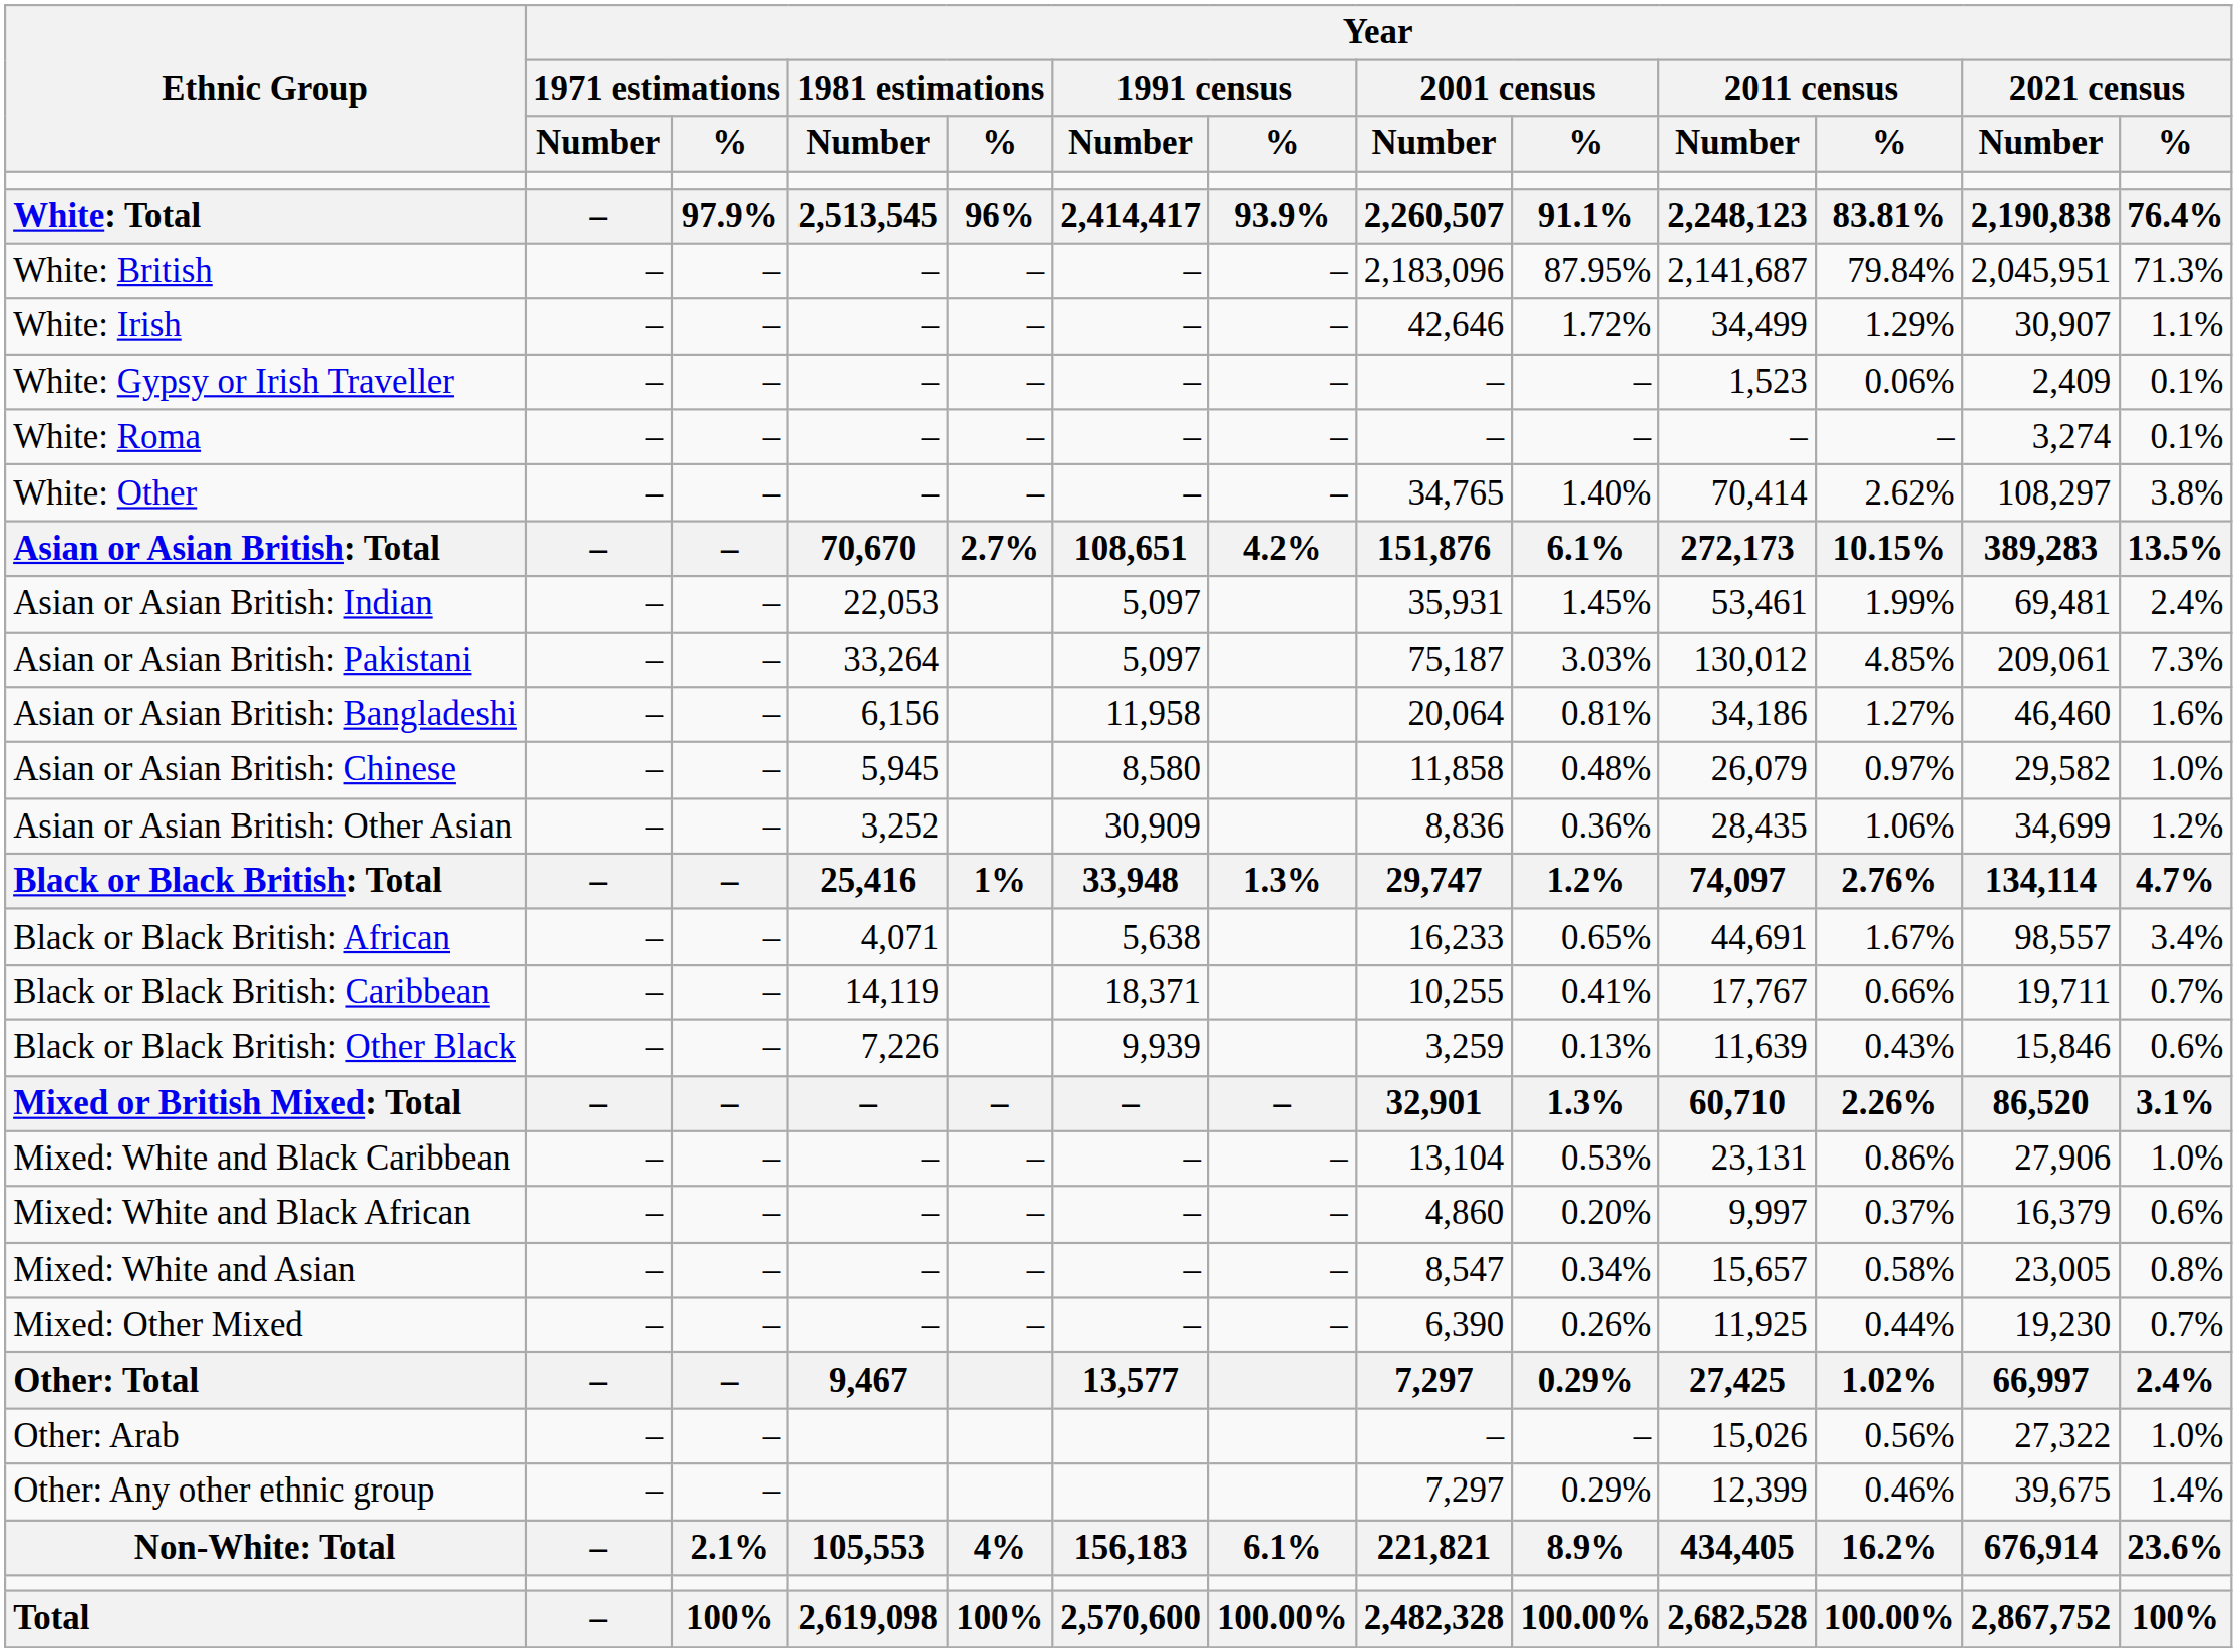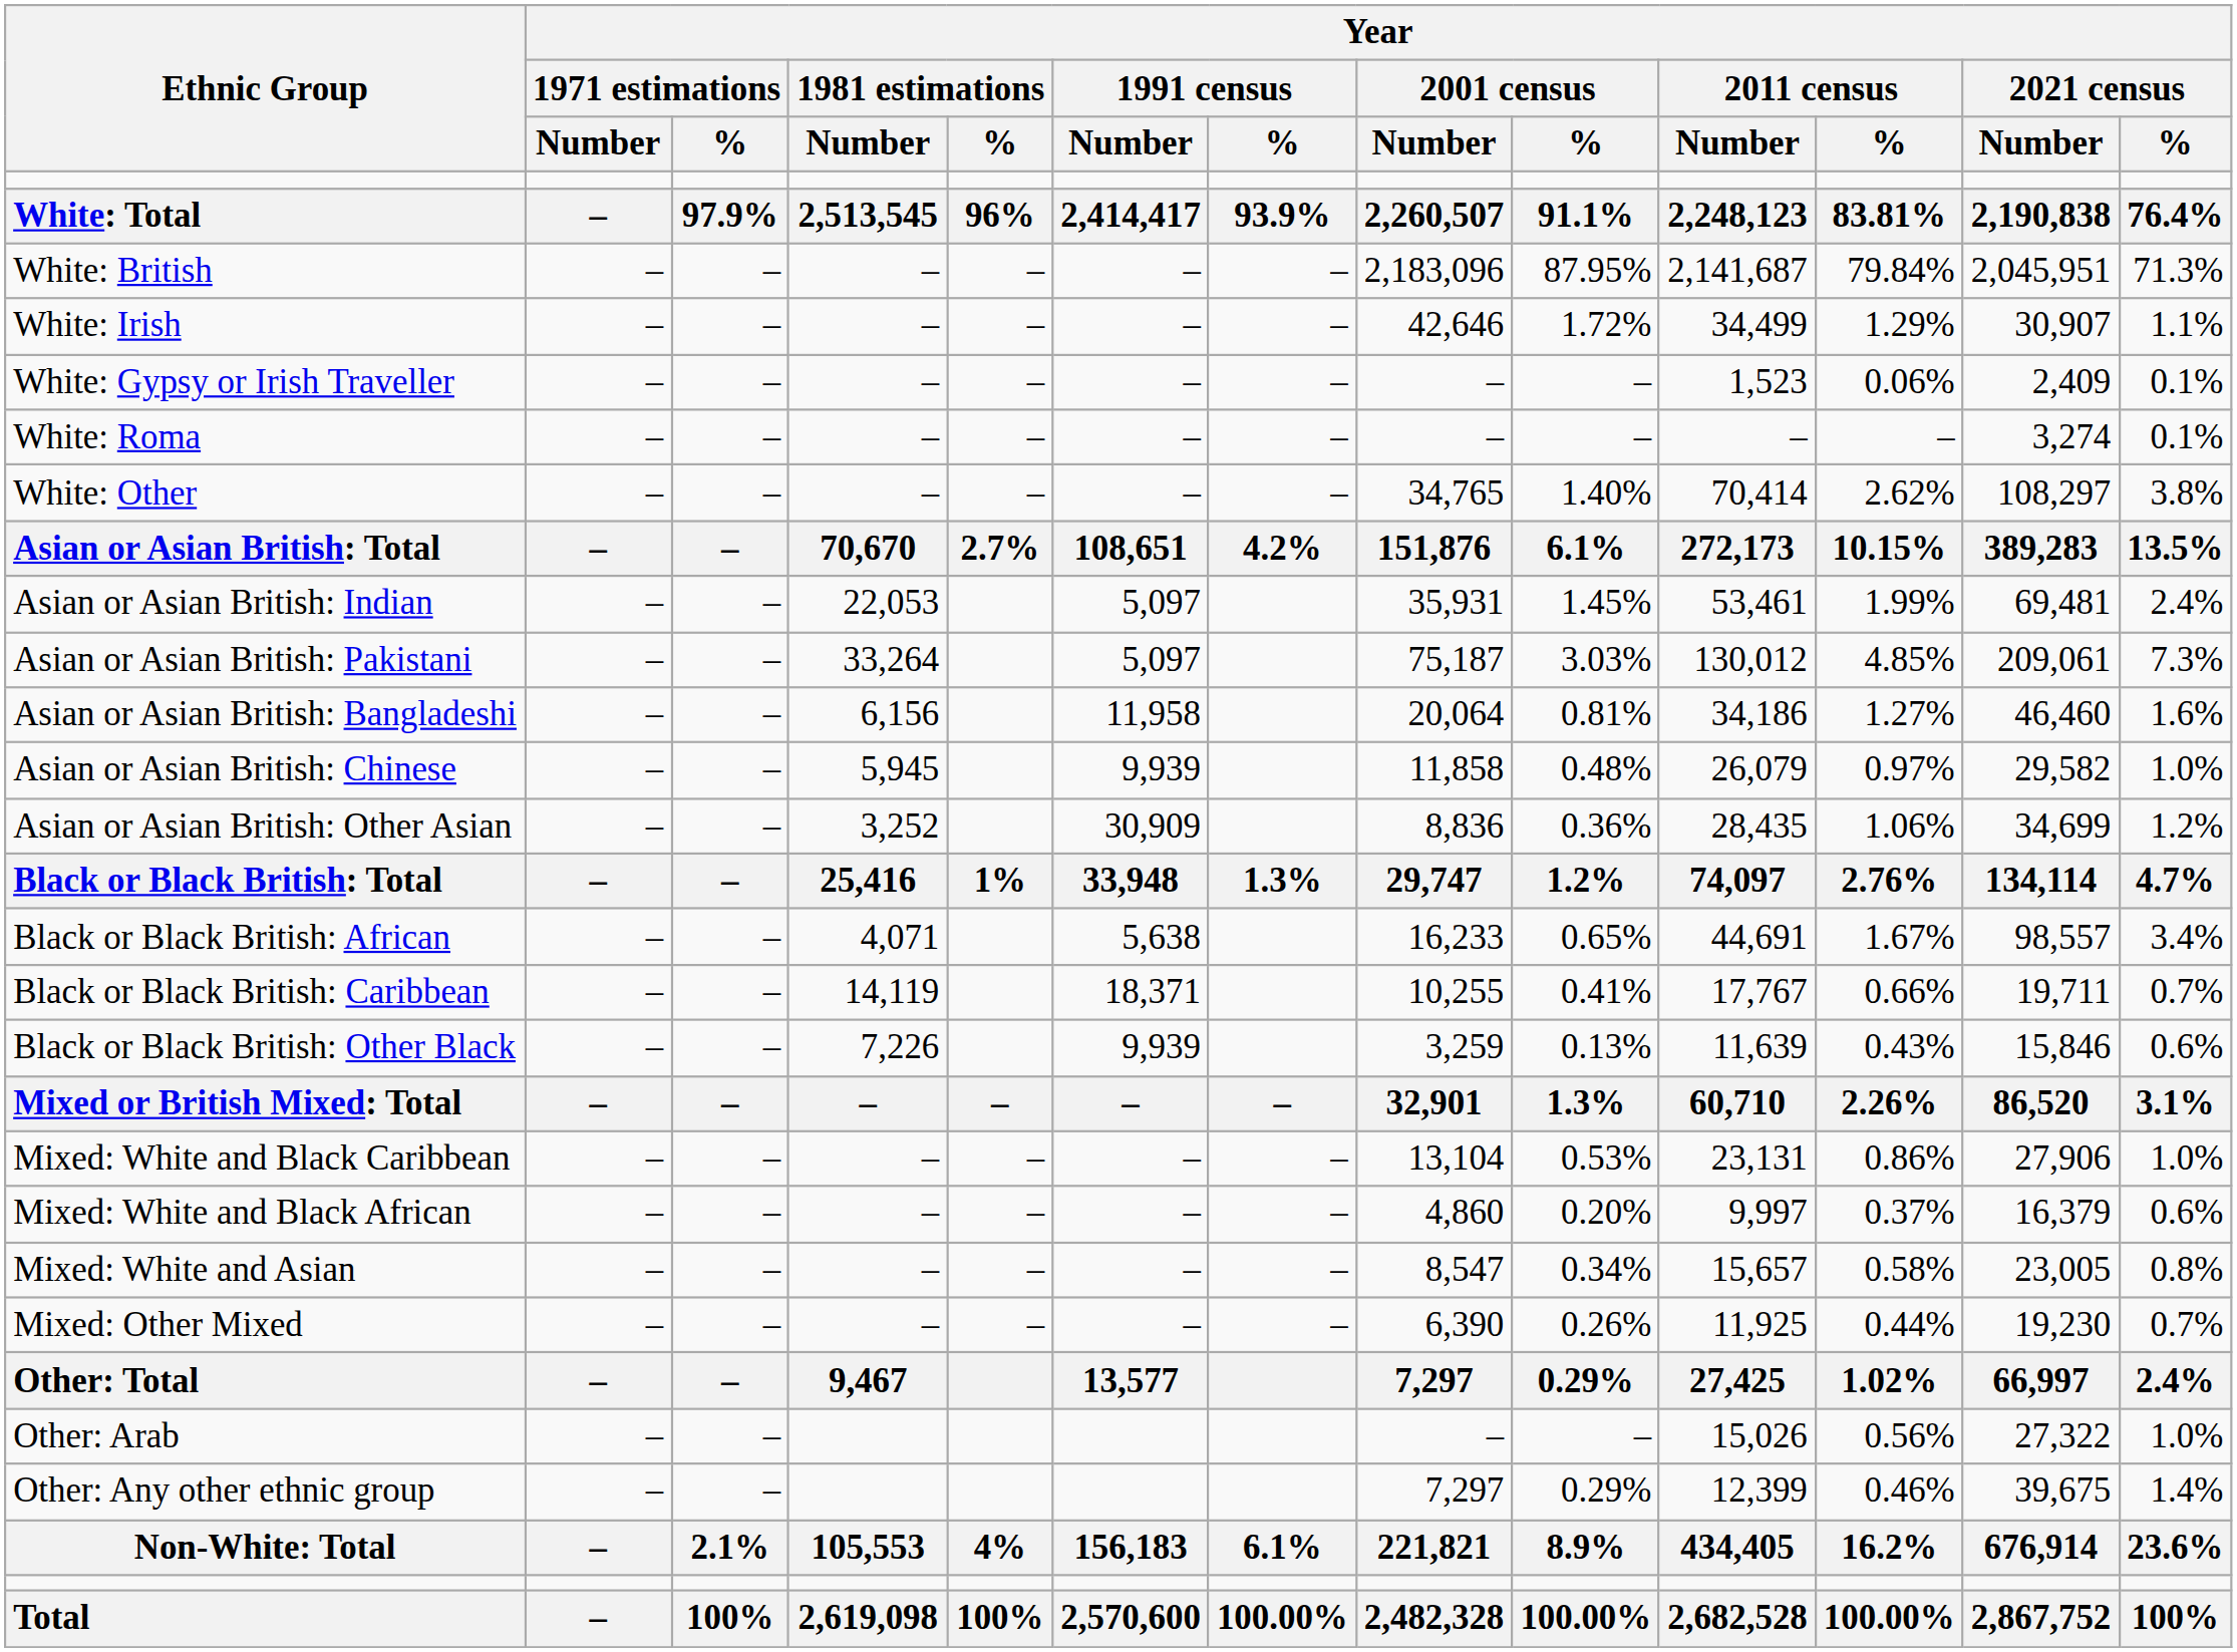 <table class="wikitable sortable" style="text-align:right">
 <tr>
 <th rowspan="3">Ethnic Group</th>
 <th colspan="12">Year</th>
 </tr>
 <tr>
 <th colspan="2">1971 estimations</th>
 <th colspan="2">1981 estimations</th>
 <th colspan="2">1991 census</th>
 <th colspan="2">2001 census</th>
 <th colspan="2">2011 census</th>
 <th colspan="2">2021 census</th>
 </tr>
 <tr>
 <th>Number</th>
 <th>%</th>
 <th>Number</th>
 <th>%</th>
 <th>Number</th>
 <th>%</th>
 <th>Number</th>
 <th>%</th>
 <th>Number</th>
 <th>%</th>
 <th>Number</th>
 <th>%</th>
 </tr>
 <tr>
 <td></td>
 <td></td>
 <td></td>
 <td></td>
 <td></td>
 <td></td>
 <td></td>
 <td></td>
 <td></td>
 <td></td>
 <td></td>
 <td></td>
 <td></td>
 </tr>
 <tr>
 <th style="text-align:left"><a href='#'>White</a>: Total</th>
 <th>–</th>
 <th>97.9%</th>
 <th>2,513,545</th>
 <th>96%</th>
 <th>2,414,417</th>
 <th>93.9%</th>
 <th>2,260,507</th>
 <th>91.1%</th>
 <th>2,248,123</th>
 <th>83.81%</th>
 <th>2,190,838</th>
 <th>76.4%</th>
 </tr>
 <tr>
 <td style="text-align:left">White: <a href='#'>British</a></td>
 <td>–</td>
 <td>–</td>
 <td>–</td>
 <td>–</td>
 <td>–</td>
 <td>–</td>
 <td>2,183,096</td>
 <td>87.95%</td>
 <td>2,141,687</td>
 <td>79.84%</td>
 <td>2,045,951</td>
 <td>71.3%</td>
 </tr>
 <tr>
 <td style="text-align:left">White: <a href='#'>Irish</a></td>
 <td>–</td>
 <td>–</td>
 <td>–</td>
 <td>–</td>
 <td>–</td>
 <td>–</td>
 <td>42,646</td>
 <td>1.72%</td>
 <td>34,499</td>
 <td>1.29%</td>
 <td>30,907</td>
 <td>1.1%</td>
 </tr>
 <tr>
 <td style="text-align:left">White: <a href='#'>Gypsy or Irish Traveller</a></td>
 <td>–</td>
 <td>–</td>
 <td>–</td>
 <td>–</td>
 <td>–</td>
 <td>–</td>
 <td>–</td>
 <td>–</td>
 <td>1,523</td>
 <td>0.06%</td>
 <td>2,409</td>
 <td>0.1%</td>
 </tr>
 <tr>
 <td style="text-align:left">White: <a href='#'>Roma</a></td>
 <td>–</td>
 <td>–</td>
 <td>–</td>
 <td>–</td>
 <td>–</td>
 <td>–</td>
 <td>–</td>
 <td>–</td>
 <td>–</td>
 <td>–</td>
 <td>3,274</td>
 <td>0.1%</td>
 </tr>
 <tr>
 <td style="text-align:left">White: <a href='#'>Other</a></td>
 <td>–</td>
 <td>–</td>
 <td>–</td>
 <td>–</td>
 <td>–</td>
 <td>–</td>
 <td>34,765</td>
 <td>1.40%</td>
 <td>70,414</td>
 <td>2.62%</td>
 <td>108,297</td>
 <td>3.8%</td>
 </tr>
 <tr>
 <th style="text-align:left"><a href='#'>Asian or Asian British</a>: Total</th>
 <th>–</th>
 <th>–</th>
 <th>70,670</th>
 <th>2.7%</th>
 <th>108,651</th>
 <th>4.2%</th>
 <th>151,876</th>
 <th>6.1%</th>
 <th>272,173</th>
 <th>10.15%</th>
 <th>389,283</th>
 <th>13.5%</th>
 </tr>
 <tr>
 <td style="text-align:left">Asian or Asian British: <a href='#'>Indian</a></td>
 <td>–</td>
 <td>–</td>
 <td>22,053</td>
 <td></td>
 <td>5,097</td>
 <td></td>
 <td>35,931</td>
 <td>1.45%</td>
 <td>53,461</td>
 <td>1.99%</td>
 <td>69,481</td>
 <td>2.4%</td>
 </tr>
 <tr>
 <td style="text-align:left">Asian or Asian British: <a href='#'>Pakistani</a></td>
 <td>–</td>
 <td>–</td>
 <td>33,264</td>
 <td></td>
 <td>5,097</td>
 <td></td>
 <td>75,187</td>
 <td>3.03%</td>
 <td>130,012</td>
 <td>4.85%</td>
 <td>209,061</td>
 <td>7.3%</td>
 </tr>
 <tr>
 <td style="text-align:left">Asian or Asian British: <a href='#'>Bangladeshi</a></td>
 <td>–</td>
 <td>–</td>
 <td>6,156</td>
 <td></td>
 <td>11,958</td>
 <td></td>
 <td>20,064</td>
 <td>0.81%</td>
 <td>34,186</td>
 <td>1.27%</td>
 <td>46,460</td>
 <td>1.6%</td>
 </tr>
 <tr>
 <td style="text-align:left">Asian or Asian British: <a href='#'>Chinese</a></td>
 <td>–</td>
 <td>–</td>
 <td>5,945</td>
 <td></td>
-<td>8,580</td>
+<td>9,939</td>
 <td></td>
 <td>11,858</td>
 <td>0.48%</td>
 <td>26,079</td>
 <td>0.97%</td>
 <td>29,582</td>
 <td>1.0%</td>
 </tr>
 <tr>
 <td style="text-align:left">Asian or Asian British: Other Asian</td>
 <td>–</td>
 <td>–</td>
 <td>3,252</td>
 <td></td>
 <td>30,909</td>
 <td></td>
 <td>8,836</td>
 <td>0.36%</td>
 <td>28,435</td>
 <td>1.06%</td>
 <td>34,699</td>
 <td>1.2%</td>
 </tr>
 <tr>
 <th style="text-align:left"><a href='#'>Black or Black British</a>: Total</th>
 <th>–</th>
 <th>–</th>
 <th>25,416</th>
 <th>1%</th>
 <th>33,948</th>
 <th>1.3%</th>
 <th>29,747</th>
 <th>1.2%</th>
 <th>74,097</th>
 <th>2.76%</th>
 <th>134,114</th>
 <th>4.7%</th>
 </tr>
 <tr>
 <td style="text-align:left">Black or Black British: <a href='#'>African</a></td>
 <td>–</td>
 <td>–</td>
 <td>4,071</td>
 <td></td>
 <td>5,638</td>
 <td></td>
 <td>16,233</td>
 <td>0.65%</td>
 <td>44,691</td>
 <td>1.67%</td>
 <td>98,557</td>
 <td>3.4%</td>
 </tr>
 <tr>
 <td style="text-align:left">Black or Black British: <a href='#'>Caribbean</a></td>
 <td>–</td>
 <td>–</td>
 <td>14,119</td>
 <td></td>
 <td>18,371</td>
 <td></td>
 <td>10,255</td>
 <td>0.41%</td>
 <td>17,767</td>
 <td>0.66%</td>
 <td>19,711</td>
 <td>0.7%</td>
 </tr>
 <tr>
 <td style="text-align:left">Black or Black British: <a href='#'>Other Black</a></td>
 <td>–</td>
 <td>–</td>
 <td>7,226</td>
 <td></td>
 <td>9,939</td>
 <td></td>
 <td>3,259</td>
 <td>0.13%</td>
 <td>11,639</td>
 <td>0.43%</td>
 <td>15,846</td>
 <td>0.6%</td>
 </tr>
 <tr>
 <th style="text-align:left"><a href='#'>Mixed or British Mixed</a>: Total</th>
 <th>–</th>
 <th>–</th>
 <th>–</th>
 <th>–</th>
 <th>–</th>
 <th>–</th>
 <th>32,901</th>
 <th>1.3%</th>
 <th>60,710</th>
 <th>2.26%</th>
 <th>86,520</th>
 <th>3.1%</th>
 </tr>
 <tr>
 <td style="text-align:left">Mixed: White and Black Caribbean</td>
 <td>–</td>
 <td>–</td>
 <td>–</td>
 <td>–</td>
 <td>–</td>
 <td>–</td>
 <td>13,104</td>
 <td>0.53%</td>
 <td>23,131</td>
 <td>0.86%</td>
 <td>27,906</td>
 <td>1.0%</td>
 </tr>
 <tr>
 <td style="text-align:left">Mixed: White and Black African</td>
 <td>–</td>
 <td>–</td>
 <td>–</td>
 <td>–</td>
 <td>–</td>
 <td>–</td>
 <td>4,860</td>
 <td>0.20%</td>
 <td>9,997</td>
 <td>0.37%</td>
 <td>16,379</td>
 <td>0.6%</td>
 </tr>
 <tr>
 <td style="text-align:left">Mixed: White and Asian</td>
 <td>–</td>
 <td>–</td>
 <td>–</td>
 <td>–</td>
 <td>–</td>
 <td>–</td>
 <td>8,547</td>
 <td>0.34%</td>
 <td>15,657</td>
 <td>0.58%</td>
 <td>23,005</td>
 <td>0.8%</td>
 </tr>
 <tr>
 <td style="text-align:left">Mixed: Other Mixed</td>
 <td>–</td>
 <td>–</td>
 <td>–</td>
 <td>–</td>
 <td>–</td>
 <td>–</td>
 <td>6,390</td>
 <td>0.26%</td>
 <td>11,925</td>
 <td>0.44%</td>
 <td>19,230</td>
 <td>0.7%</td>
 </tr>
 <tr>
 <th style="text-align:left">Other: Total</th>
 <th>–</th>
 <th>–</th>
 <th>9,467</th>
 <th></th>
 <th>13,577</th>
 <th></th>
 <th>7,297</th>
 <th>0.29%</th>
 <th>27,425</th>
 <th>1.02%</th>
 <th>66,997</th>
 <th>2.4%</th>
 </tr>
 <tr>
 <td style="text-align:left">Other: Arab</td>
 <td>–</td>
 <td>–</td>
 <td></td>
 <td></td>
 <td></td>
 <td></td>
 <td>–</td>
 <td>–</td>
 <td>15,026</td>
 <td>0.56%</td>
 <td>27,322</td>
 <td>1.0%</td>
 </tr>
 <tr>
 <td style="text-align:left">Other: Any other ethnic group</td>
 <td>–</td>
 <td>–</td>
 <td></td>
 <td></td>
 <td></td>
 <td></td>
 <td>7,297</td>
 <td>0.29%</td>
 <td>12,399</td>
 <td>0.46%</td>
 <td>39,675</td>
 <td>1.4%</td>
 </tr>
 <tr>
 <th>Non-White: Total</th>
 <th>–</th>
 <th>2.1%</th>
 <th>105,553</th>
 <th>4%</th>
 <th>156,183</th>
 <th>6.1%</th>
 <th>221,821</th>
 <th>8.9%</th>
 <th>434,405</th>
 <th>16.2%</th>
 <th>676,914</th>
 <th>23.6%</th>
 </tr>
 <tr>
 <td></td>
 <td></td>
 <td></td>
 <td></td>
 <td></td>
 <td></td>
 <td></td>
 <td></td>
 <td></td>
 <td></td>
 <td></td>
 <td></td>
 <td></td>
 </tr>
 <tr>
 <th style="text-align:left">Total</th>
 <th>–</th>
 <th>100%</th>
 <th>2,619,098</th>
 <th>100%</th>
 <th>2,570,600</th>
 <th>100.00%</th>
 <th>2,482,328</th>
 <th>100.00%</th>
 <th>2,682,528</th>
 <th>100.00%</th>
 <th>2,867,752</th>
 <th>100%</th>
 </tr>
 </table>
